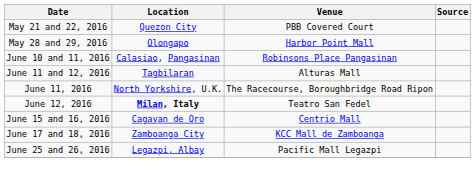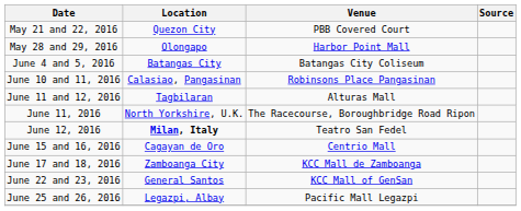 <table class="wikitable" style="text-align:center; line-height:17px; width:auto;">
 <tr>
 <th>Date</th>
 <th>Location</th>
 <th>Venue</th>
 <th>Source</th>
 </tr>
 <tr>
 <td>May 21 and 22, 2016</td>
 <td><a href='#'>Quezon City</a></td>
 <td>PBB Covered Court</td>
 <td></td>
 </tr>
 <tr>
 <td>May 28 and 29, 2016</td>
 <td><a href='#'>Olongapo</a></td>
 <td><a href='#'>Harbor Point Mall</a></td>
+<td></td>
+</tr>
+<tr>
+<td>June 4 and 5, 2016</td>
+<td><a href='#'>Batangas City</a></td>
+<td>Batangas City Coliseum</td>
 <td></td>
 </tr>
 <tr>
 <td>June 10 and 11, 2016</td>
 <td><a href='#'>Calasiao</a>, <a href='#'>Pangasinan</a></td>
 <td><a href='#'>Robinsons Place Pangasinan</a></td>
 <td></td>
 </tr>
 <tr>
 <td>June 11 and 12, 2016</td>
 <td><a href='#'>Tagbilaran</a></td>
 <td>Alturas Mall</td>
 <td></td>
 </tr>
 <tr>
 <td>June 11, 2016</td>
 <td><a href='#'>North Yorkshire</a>, U.K.</td>
 <td>The Racecourse, Boroughbridge Road Ripon</td>
 <td></td>
 </tr>
 <tr>
 <td>June 12, 2016</td>
 <td><strong><a href='#'>Milan</a>, Italy</strong></td>
 <td>Teatro San Fedel</td>
 <td></td>
 </tr>
 <tr>
 <td>June 15 and 16, 2016</td>
 <td><a href='#'>Cagayan de Oro</a></td>
 <td><a href='#'>Centrio Mall</a></td>
 <td></td>
 </tr>
 <tr>
 <td>June 17 and 18, 2016</td>
 <td><a href='#'>Zamboanga City</a></td>
 <td><a href='#'>KCC Mall de Zamboanga</a></td>
 <td></td>
 </tr>
 <tr>
+<td>June 22 and 23, 2016</td>
+<td><a href='#'>General Santos</a></td>
+<td><a href='#'>KCC Mall of GenSan</a></td>
+<td></td>
+</tr>
+<tr>
 <td>June 25 and 26, 2016</td>
 <td><a href='#'>Legazpi, Albay</a></td>
 <td>Pacific Mall Legazpi</td>
 <td></td>
 </tr>
 <tr>
 </tr>
 </table>
